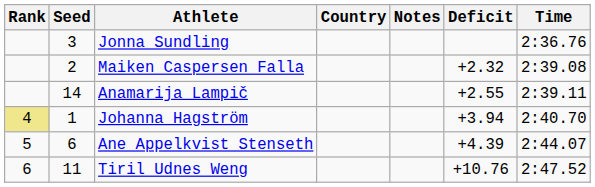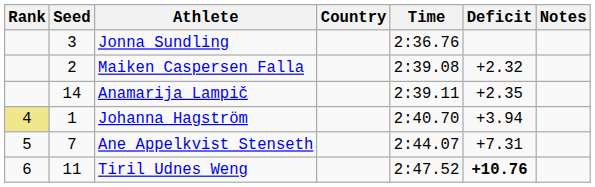 <table class="wikitable sortable" style="text-align:center">
 <tr>
 <th>Rank</th>
 <th>Seed</th>
 <th>Athlete</th>
 <th>Country</th>
+<th>Time</th>
+<th>Deficit</th>
 <th>Notes</th>
-<th>Deficit</th>
-<th>Time</th>
 </tr>
 <tr>
 <td></td>
 <td>3</td>
 <td align=left><a href='#'>Jonna Sundling</a></td>
 <td align=left></td>
+<td>2:36.76</td>
 <td></td>
 <td></td>
-<td>2:36.76</td>
 </tr>
 <tr>
 <td></td>
 <td>2</td>
 <td align=left><a href='#'>Maiken Caspersen Falla</a></td>
 <td align=left></td>
+<td>2:39.08</td>
+<td>+2.32</td>
 <td></td>
-<td>+2.32</td>
-<td>2:39.08</td>
 </tr>
 <tr>
 <td></td>
 <td>14</td>
 <td align=left><a href='#'>Anamarija Lampič</a></td>
 <td align=left></td>
+<td>2:39.11</td>
+<td>+2.35</td>
 <td></td>
-<td>+2.55</td>
-<td>2:39.11</td>
 </tr>
 <tr>
 <td style="background: khaki;">4</td>
 <td>1</td>
 <td align=left><a href='#'>Johanna Hagström</a></td>
 <td align=left></td>
+<td>2:40.70</td>
+<td>+3.94</td>
 <td></td>
-<td>+3.94</td>
-<td>2:40.70</td>
 </tr>
 <tr>
 <td>5</td>
-<td>6</td>
+<td>7</td>
 <td align=left><a href='#'>Ane Appelkvist Stenseth</a></td>
 <td align=left></td>
+<td>2:44.07</td>
+<td>+7.31</td>
 <td></td>
-<td>+4.39</td>
-<td>2:44.07</td>
 </tr>
 <tr>
 <td>6</td>
 <td>11</td>
 <td align=left><a href='#'>Tiril Udnes Weng</a></td>
 <td align=left></td>
+<td>2:47.52</td>
+<td><strong>+10.76</strong></td>
 <td></td>
-<td>+10.76</td>
-<td>2:47.52</td>
 </tr>
 </table>
